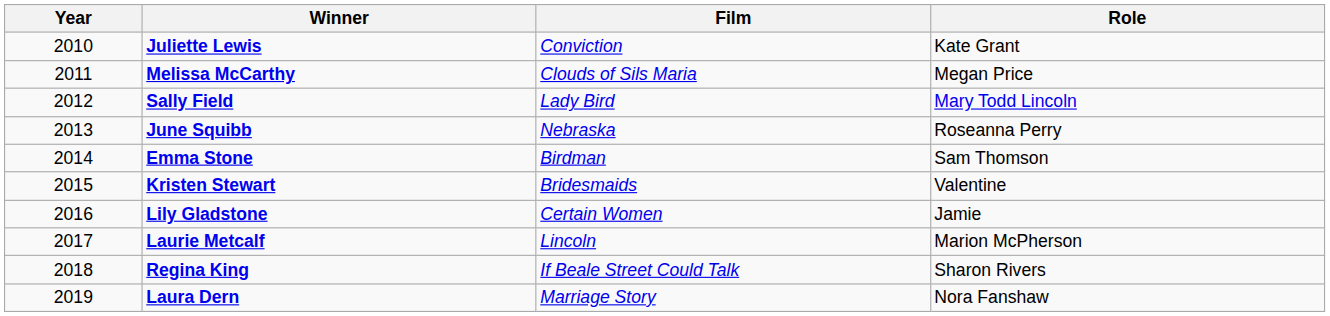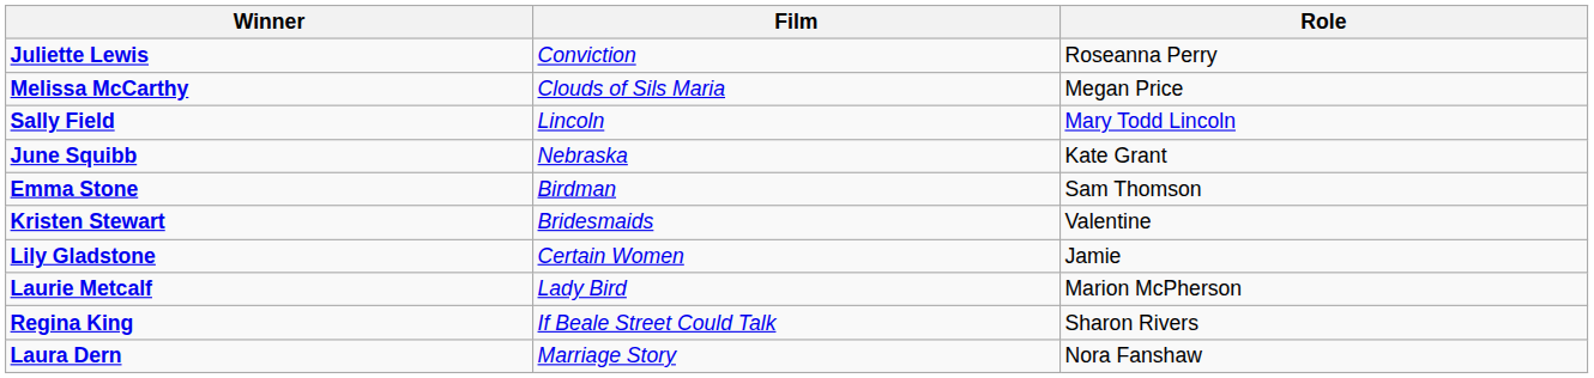 <table class="wikitable" width="95%" cellpadding="5">
 <tr>
-<th width="100"><strong>Year</strong></th>
 <th width="300"><strong>Winner</strong></th>
 <th width="300"><strong>Film</strong></th>
 <th width="300"><strong>Role</strong></th>
 </tr>
 <tr>
-<td style="text-align:center;">2010</td>
 <td><strong><a href='#'>Juliette Lewis</a></strong></td>
 <td><em><a href='#'>Conviction</a></em></td>
-<td>Kate Grant</td>
+<td>Roseanna Perry</td>
 </tr>
 <tr>
-<td style="text-align:center;">2011</td>
 <td><strong><a href='#'>Melissa McCarthy</a></strong></td>
 <td><em><a href='#'>Clouds of Sils Maria</a></em></td>
 <td>Megan Price</td>
 </tr>
 <tr>
-<td style="text-align:center;">2012</td>
 <td><strong><a href='#'>Sally Field</a></strong></td>
-<td><em><a href='#'>Lady Bird</a></em></td>
+<td><em><a href='#'>Lincoln</a></em></td>
 <td><a href='#'>Mary Todd Lincoln</a></td>
 </tr>
 <tr>
-<td style="text-align:center;">2013</td>
 <td><strong><a href='#'>June Squibb</a></strong></td>
 <td><em><a href='#'>Nebraska</a></em></td>
-<td>Roseanna Perry</td>
+<td>Kate Grant</td>
 </tr>
 <tr>
-<td style="text-align:center;">2014</td>
 <td><strong><a href='#'>Emma Stone</a></strong></td>
 <td><em><a href='#'>Birdman</a></em></td>
 <td>Sam Thomson</td>
 </tr>
 <tr>
-<td style="text-align:center;">2015</td>
 <td><strong><a href='#'>Kristen Stewart</a></strong></td>
 <td><em><a href='#'>Bridesmaids</a></em></td>
 <td>Valentine</td>
 </tr>
 <tr>
-<td style="text-align:center;">2016</td>
 <td><strong><a href='#'>Lily Gladstone</a></strong></td>
 <td><em><a href='#'>Certain Women</a></em></td>
 <td>Jamie</td>
 </tr>
 <tr>
-<td style="text-align:center;">2017</td>
 <td><strong><a href='#'>Laurie Metcalf</a></strong></td>
-<td><em><a href='#'>Lincoln</a></em></td>
+<td><em><a href='#'>Lady Bird</a></em></td>
 <td>Marion McPherson</td>
 </tr>
 <tr>
-<td style="text-align:center;">2018</td>
 <td><strong><a href='#'>Regina King</a></strong></td>
 <td><em><a href='#'>If Beale Street Could Talk</a></em></td>
 <td>Sharon Rivers</td>
 </tr>
 <tr>
-<td style="text-align:center;">2019</td>
 <td><strong><a href='#'>Laura Dern</a></strong></td>
 <td><em><a href='#'>Marriage Story</a></em></td>
 <td>Nora Fanshaw</td>
 </tr>
 </table>
